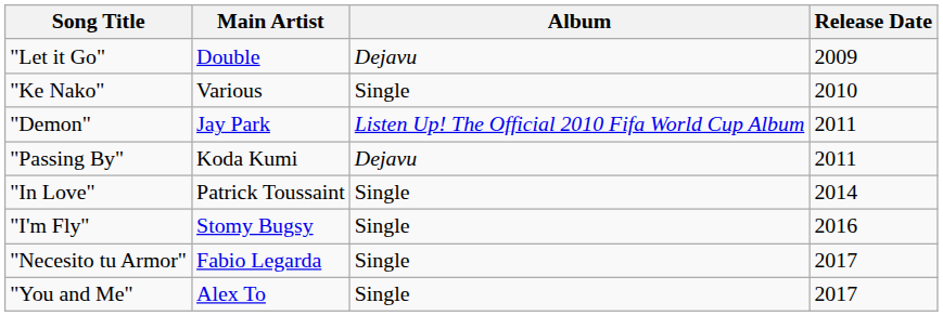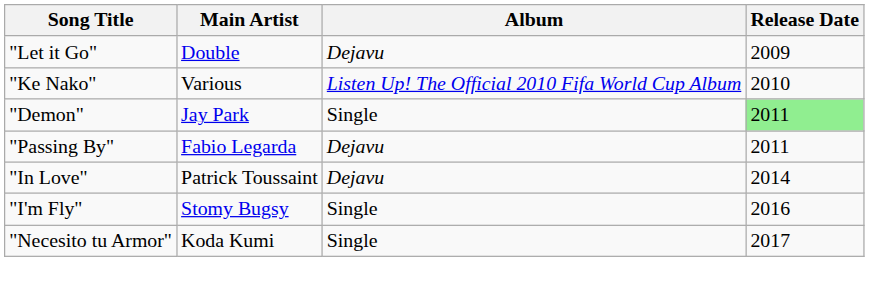 <table class="wikitable">
 <tr>
 <th>Song Title</th>
 <th>Main Artist</th>
 <th>Album</th>
 <th>Release Date</th>
 </tr>
 <tr>
 <td>"Let it Go"</td>
 <td><a href='#'>Double</a></td>
 <td><em>Dejavu</em></td>
 <td>2009</td>
 </tr>
 <tr>
 <td>"Ke Nako"</td>
 <td>Various</td>
-<td>Single</td>
+<td><em><a href='#'>Listen Up! The Official 2010 Fifa World Cup Album</a></em></td>
 <td>2010</td>
 </tr>
 <tr>
 <td>"Demon"</td>
 <td><a href='#'>Jay Park</a></td>
-<td><em><a href='#'>Listen Up! The Official 2010 Fifa World Cup Album</a></em></td>
-<td>2011</td>
+<td>Single</td>
+<td style="background: lightgreen;">2011</td>
 </tr>
 <tr>
 <td>"Passing By"</td>
-<td>Koda Kumi</td>
+<td><a href='#'>Fabio Legarda</a></td>
 <td><em>Dejavu</em></td>
 <td>2011</td>
 </tr>
 <tr>
 <td>"In Love"</td>
 <td>Patrick Toussaint</td>
-<td>Single</td>
+<td><em>Dejavu</em></td>
 <td>2014</td>
 </tr>
 <tr>
 <td>"I'm Fly"</td>
 <td><a href='#'>Stomy Bugsy</a></td>
 <td>Single</td>
 <td>2016</td>
 </tr>
 <tr>
 <td>"Necesito tu Armor"</td>
-<td><a href='#'>Fabio Legarda</a></td>
-<td>Single</td>
-<td>2017</td>
-</tr>
-<tr>
-<td>"You and Me"</td>
-<td><a href='#'>Alex To</a></td>
+<td>Koda Kumi</td>
 <td>Single</td>
 <td>2017</td>
 </tr>
 </table>
